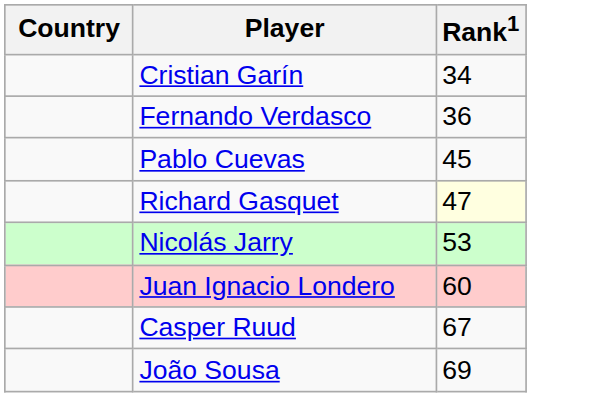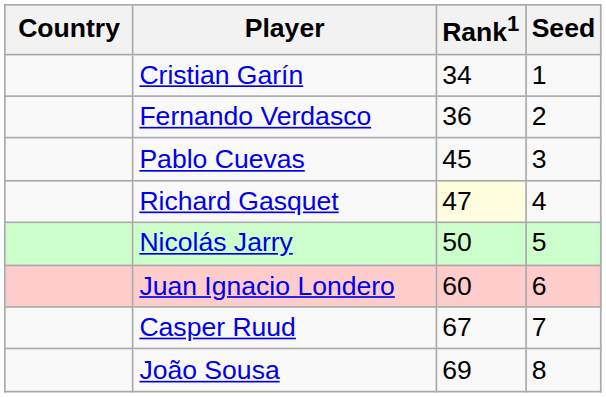 <table class="sortable wikitable">
 <tr>
 <th width="70">Country</th>
 <th width="175">Player</th>
 <th>Rank<sup>1</sup></th>
+<th>Seed</th>
 </tr>
 <tr>
 <td></td>
 <td><a href='#'>Cristian Garín</a></td>
 <td>34</td>
+<td>1</td>
 </tr>
 <tr>
 <td></td>
 <td><a href='#'>Fernando Verdasco</a></td>
 <td>36</td>
+<td>2</td>
 </tr>
 <tr>
 <td></td>
 <td><a href='#'>Pablo Cuevas</a></td>
 <td>45</td>
+<td>3</td>
 </tr>
 <tr>
 <td></td>
 <td><a href='#'>Richard Gasquet</a></td>
 <td style="background: lightyellow;">47</td>
+<td>4</td>
 </tr>
 <tr bgcolor=#cfc>
 <td></td>
 <td><a href='#'>Nicolás Jarry</a></td>
-<td>53</td>
+<td>50</td>
+<td>5</td>
 </tr>
 <tr bgcolor=#fcc>
 <td></td>
 <td><a href='#'>Juan Ignacio Londero</a></td>
 <td>60</td>
+<td>6</td>
 </tr>
 <tr>
 <td></td>
 <td><a href='#'>Casper Ruud</a></td>
 <td>67</td>
+<td>7</td>
 </tr>
 <tr>
 <td></td>
 <td><a href='#'>João Sousa</a></td>
 <td>69</td>
+<td>8</td>
 </tr>
 </table>
